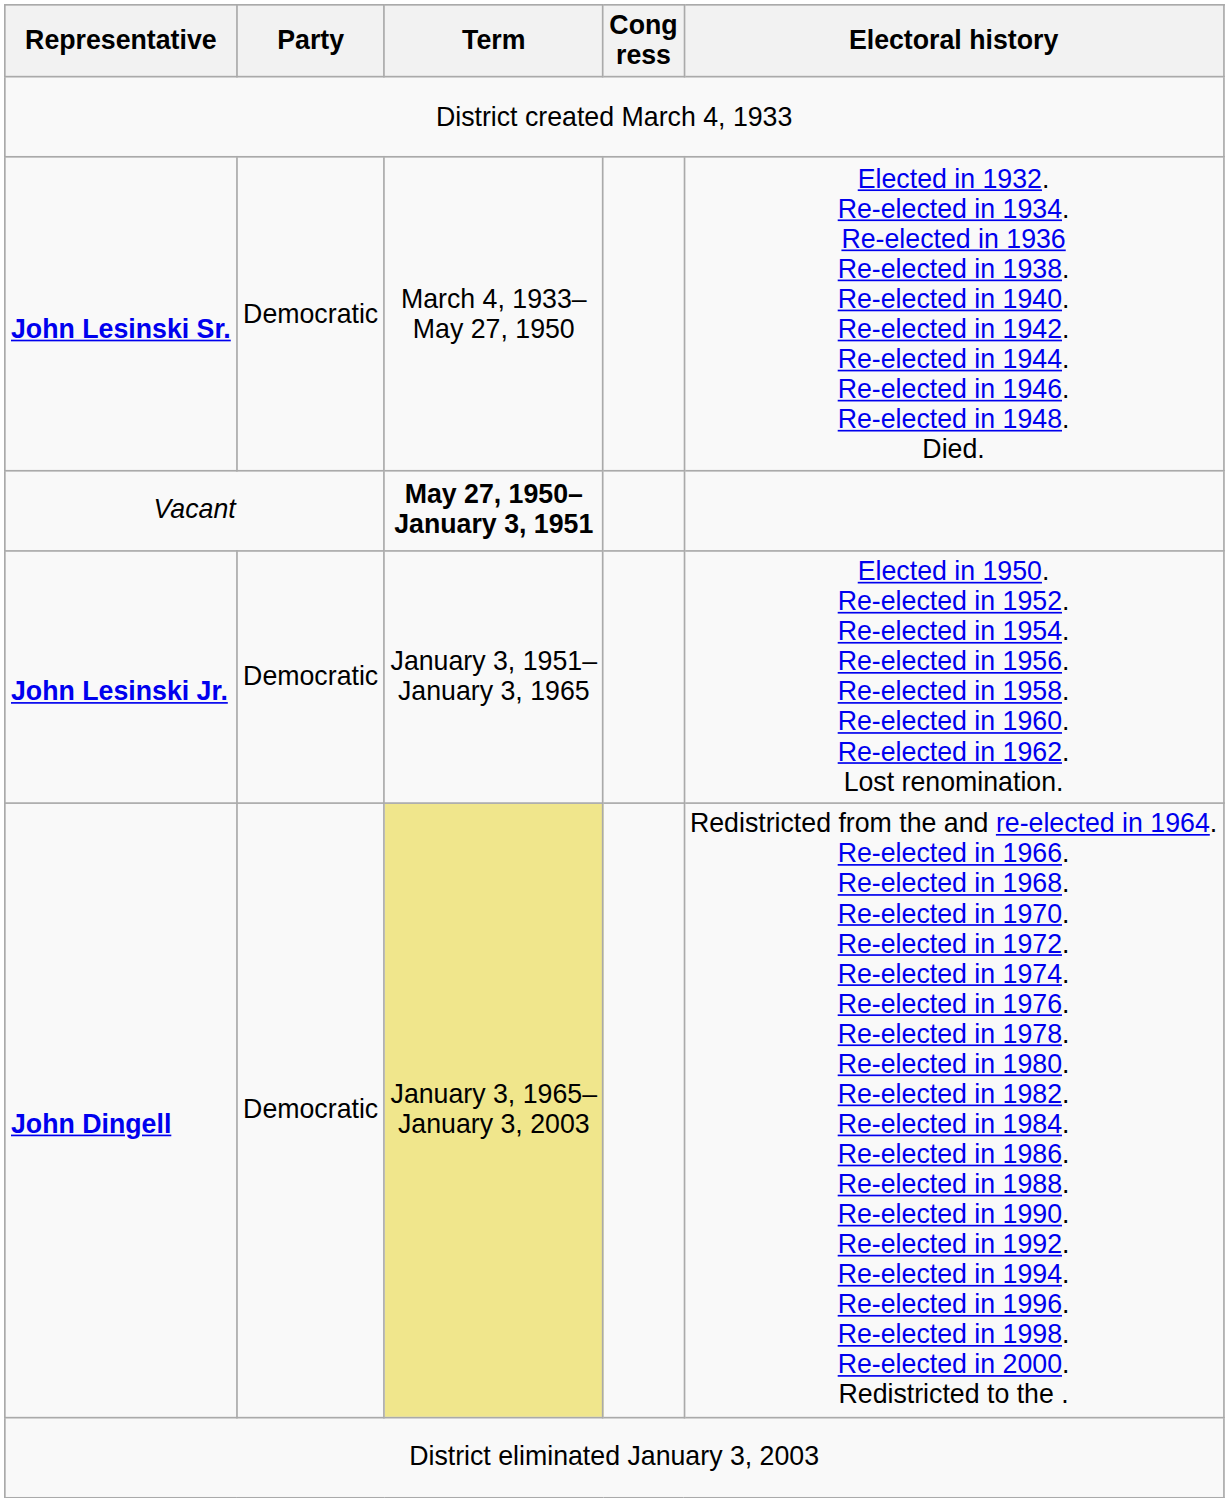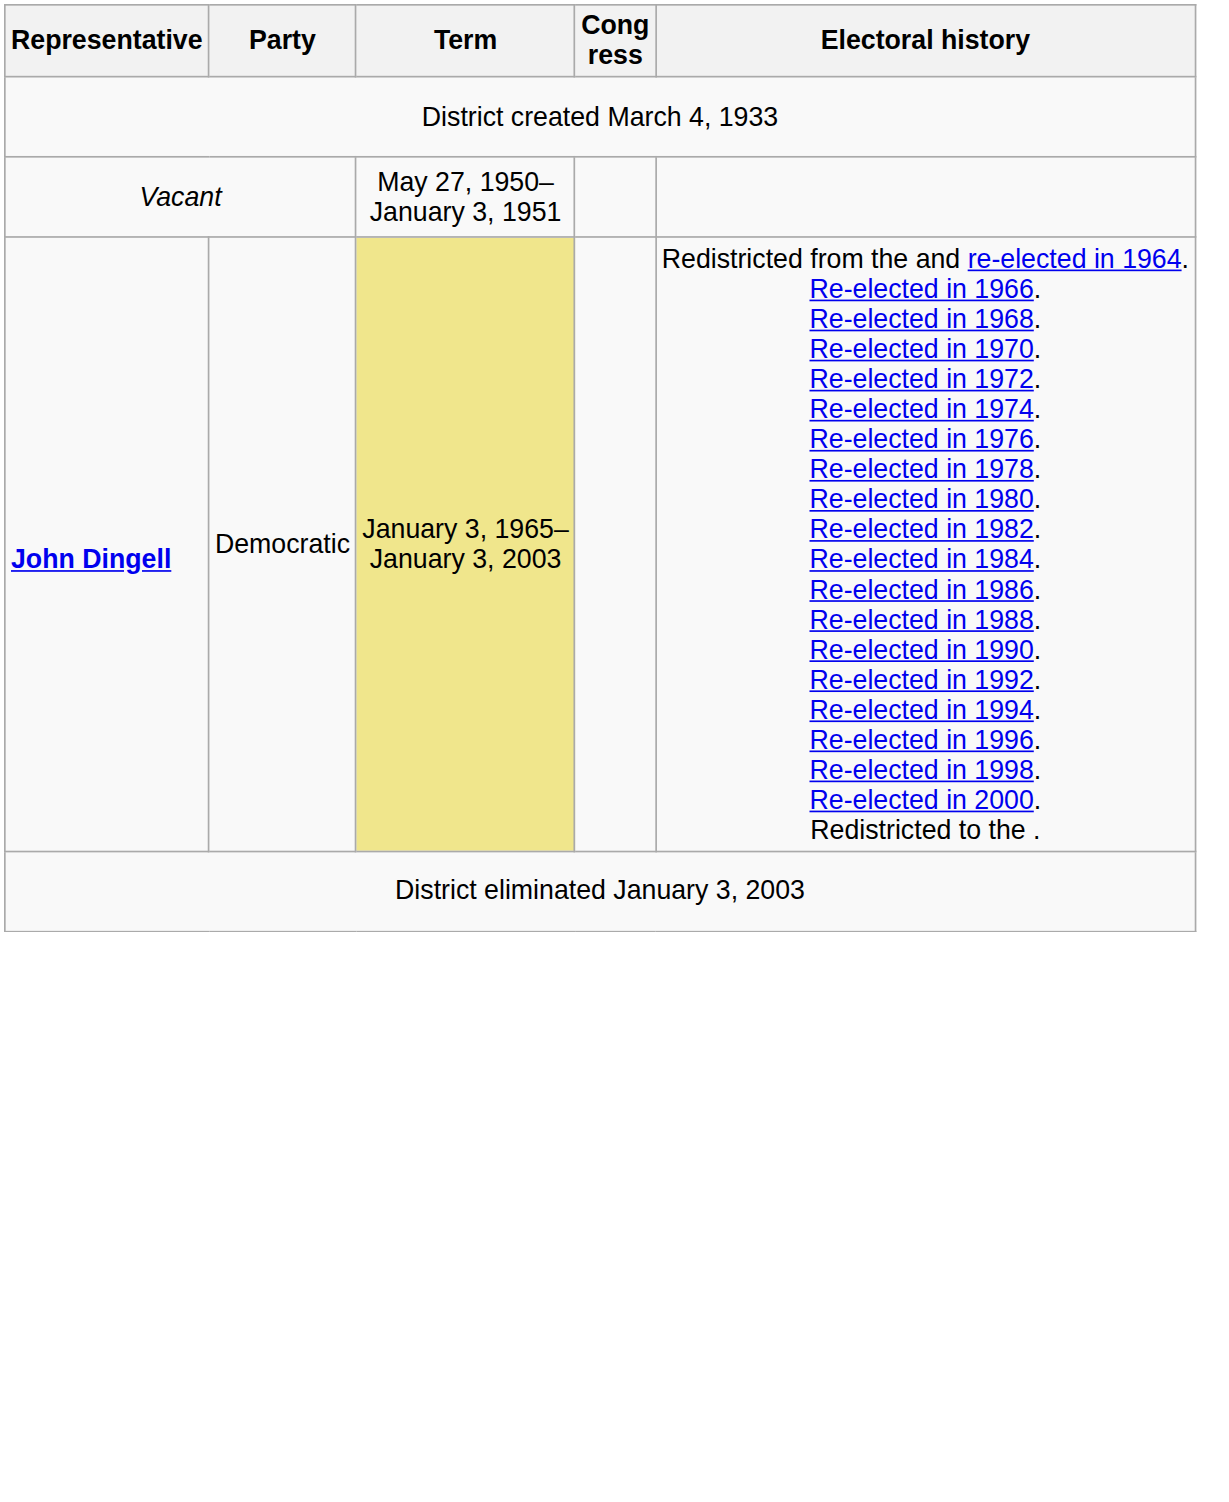 <table class=wikitable style="text-align:center">
 <tr>
 <th>Representative</th>
 <th>Party</th>
 <th>Term</th>
 <th>Cong<br>ress</th>
 <th>Electoral history</th>
 </tr>
 <tr style="height:3em">
 <td colspan=5>District created March 4, 1933</td>
 </tr>
 <tr style="height:3em">
-<td align=left><br><strong><a href='#'>John Lesinski Sr.</a></strong><br></td>
-<td>Democratic</td>
-<td nowrap>March 4, 1933–<br>May 27, 1950</td>
-<td></td>
-<td><a href='#'>Elected in 1932</a>.<br><a href='#'>Re-elected in 1934</a>.<br><a href='#'>Re-elected in 1936</a><br><a href='#'>Re-elected in 1938</a>.<br><a href='#'>Re-elected in 1940</a>.<br><a href='#'>Re-elected in 1942</a>.<br><a href='#'>Re-elected in 1944</a>.<br><a href='#'>Re-elected in 1946</a>.<br><a href='#'>Re-elected in 1948</a>.<br>Died.</td>
-</tr>
-<tr style="height:3em">
 <td colspan=2><em>Vacant</em></td>
-<td nowrap><strong>May 27, 1950–<br>January 3, 1951</strong></td>
+<td nowrap>May 27, 1950–<br>January 3, 1951</td>
 <td></td>
 <td></td>
-</tr>
-<tr style="height:3em">
-<td align=left><br><strong><a href='#'>John Lesinski Jr.</a></strong><br></td>
-<td>Democratic</td>
-<td nowrap>January 3, 1951–<br>January 3, 1965</td>
-<td></td>
-<td><a href='#'>Elected in 1950</a>.<br><a href='#'>Re-elected in 1952</a>.<br><a href='#'>Re-elected in 1954</a>.<br><a href='#'>Re-elected in 1956</a>.<br><a href='#'>Re-elected in 1958</a>.<br><a href='#'>Re-elected in 1960</a>.<br><a href='#'>Re-elected in 1962</a>.<br>Lost renomination.</td>
 </tr>
 <tr style="height:3em">
 <td align=left><br><strong><a href='#'>John Dingell</a></strong><br></td>
 <td>Democratic</td>
 <td nowrap style="background: khaki;">January 3, 1965–<br>January 3, 2003</td>
 <td></td>
 <td>Redistricted from the  and <a href='#'>re-elected in 1964</a>.<br><a href='#'>Re-elected in 1966</a>.<br><a href='#'>Re-elected in 1968</a>.<br><a href='#'>Re-elected in 1970</a>.<br><a href='#'>Re-elected in 1972</a>.<br><a href='#'>Re-elected in 1974</a>.<br><a href='#'>Re-elected in 1976</a>.<br><a href='#'>Re-elected in 1978</a>.<br><a href='#'>Re-elected in 1980</a>.<br><a href='#'>Re-elected in 1982</a>.<br><a href='#'>Re-elected in 1984</a>.<br><a href='#'>Re-elected in 1986</a>.<br><a href='#'>Re-elected in 1988</a>.<br><a href='#'>Re-elected in 1990</a>.<br><a href='#'>Re-elected in 1992</a>.<br><a href='#'>Re-elected in 1994</a>.<br><a href='#'>Re-elected in 1996</a>.<br><a href='#'>Re-elected in 1998</a>.<br><a href='#'>Re-elected in 2000</a>.<br>Redistricted to the .</td>
 </tr>
 <tr style="height:3em">
 <td colspan=5>District eliminated January 3, 2003</td>
 </tr>
 </table>
